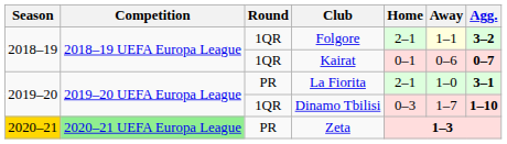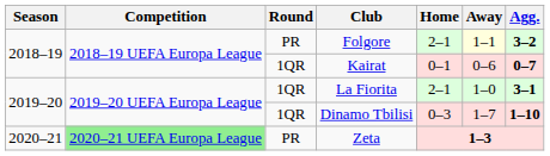 <table class="wikitable" style="text-align:center">
 <tr>
 <th>Season</th>
 <th>Competition</th>
 <th>Round</th>
 <th>Club</th>
 <th>Home</th>
 <th>Away</th>
 <th><a href='#'>Agg.</a></th>
 </tr>
 <tr>
 <td rowspan="2">2018–19</td>
 <td rowspan="2"><a href='#'>2018–19 UEFA Europa League</a></td>
-<td>1QR</td>
+<td>PR</td>
 <td> <a href='#'>Folgore</a></td>
 <td bgcolor="#dfd">2–1</td>
 <td bgcolor="#ffd">1–1</td>
 <td bgcolor="#dfd"><strong>3–2</strong></td>
 </tr>
 <tr>
 <td>1QR</td>
 <td> <a href='#'>Kairat</a></td>
 <td bgcolor="#fdd">0–1</td>
 <td bgcolor="#fdd">0–6</td>
 <td bgcolor="#fdd"><strong>0–7</strong></td>
 </tr>
 <tr>
 <td rowspan="2">2019–20</td>
 <td rowspan="2"><a href='#'>2019–20 UEFA Europa League</a></td>
-<td>PR</td>
+<td>1QR</td>
 <td> <a href='#'>La Fiorita</a></td>
 <td bgcolor="#dfd">2–1</td>
 <td bgcolor="#dfd">1–0</td>
 <td bgcolor="#dfd"><strong>3–1</strong></td>
 </tr>
 <tr>
 <td>1QR</td>
 <td> <a href='#'>Dinamo Tbilisi</a></td>
 <td bgcolor="#fdd">0–3</td>
 <td bgcolor="#fdd">1–7</td>
 <td bgcolor="#fdd"><strong>1–10</strong></td>
 </tr>
 <tr>
-<td style="background: gold;">2020–21</td>
+<td>2020–21</td>
 <td style="background: lightgreen;"><a href='#'>2020–21 UEFA Europa League</a></td>
 <td>PR</td>
 <td> <a href='#'>Zeta</a></td>
 <td colspan="3" bgcolor="#fdd"><strong>1–3</strong></td>
 </tr>
 </table>
